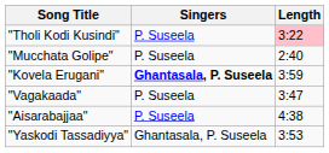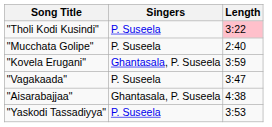 <table class="wikitable">
 <tr>
 <th>Song Title</th>
 <th>Singers</th>
 <th>Length</th>
 </tr>
 <tr>
 <td>"Tholi Kodi Kusindi"</td>
 <td><a href='#'>P. Suseela</a></td>
 <td style="background: pink;">3:22</td>
 </tr>
 <tr>
 <td>"Mucchata Golipe"</td>
 <td>P. Suseela</td>
 <td>2:40</td>
 </tr>
 <tr>
 <td>"Kovela Erugani"</td>
-<td><strong><a href='#'>Ghantasala</a>, P. Suseela</strong></td>
+<td><a href='#'>Ghantasala</a>, P. Suseela</td>
 <td>3:59</td>
 </tr>
 <tr>
 <td>"Vagakaada"</td>
 <td>P. Suseela</td>
 <td>3:47</td>
 </tr>
 <tr>
 <td>"Aisarabajjaa"</td>
-<td><a href='#'>P. Suseela</a></td>
+<td>Ghantasala, P. Suseela</td>
 <td>4:38</td>
 </tr>
 <tr>
 <td>"Yaskodi Tassadiyya"</td>
-<td>Ghantasala, P. Suseela</td>
+<td><a href='#'>P. Suseela</a></td>
 <td>3:53</td>
 </tr>
 </table>
